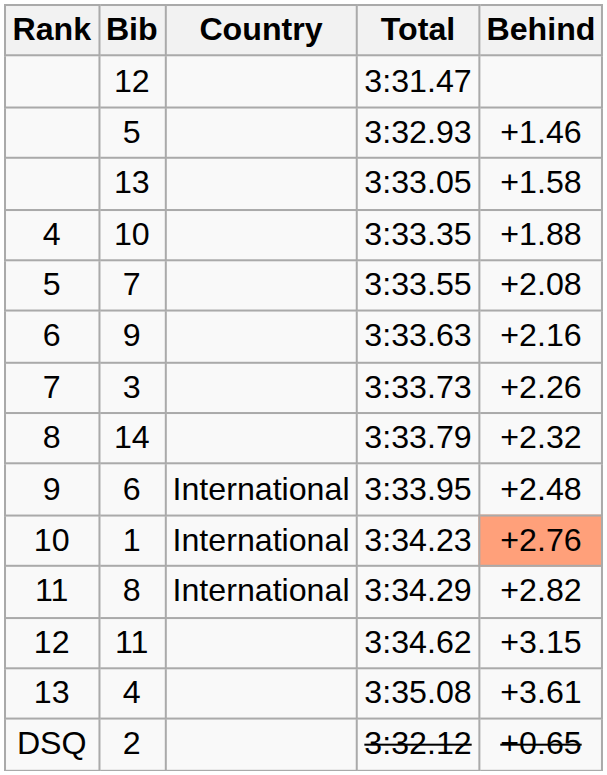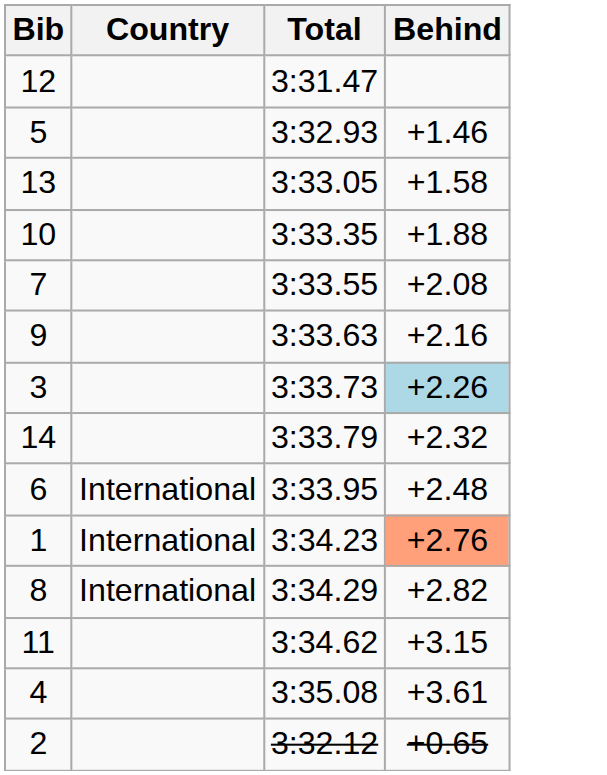 <table class="wikitable sortable" style="text-align:center">
 <tr>
-<th>Rank</th>
 <th>Bib</th>
 <th>Country</th>
 <th>Total</th>
 <th>Behind</th>
 </tr>
 <tr>
-<td></td>
 <td>12</td>
 <td align=left></td>
 <td>3:31.47</td>
 <td></td>
 </tr>
 <tr>
-<td></td>
 <td>5</td>
 <td align=left></td>
 <td>3:32.93</td>
 <td>+1.46</td>
 </tr>
 <tr>
-<td></td>
 <td>13</td>
 <td align=left></td>
 <td>3:33.05</td>
 <td>+1.58</td>
 </tr>
 <tr>
-<td>4</td>
 <td>10</td>
 <td align=left></td>
 <td>3:33.35</td>
 <td>+1.88</td>
 </tr>
 <tr>
-<td>5</td>
 <td>7</td>
 <td align=left></td>
 <td>3:33.55</td>
 <td>+2.08</td>
 </tr>
 <tr>
-<td>6</td>
 <td>9</td>
 <td align=left></td>
 <td>3:33.63</td>
 <td>+2.16</td>
 </tr>
 <tr>
-<td>7</td>
 <td>3</td>
 <td align=left></td>
 <td>3:33.73</td>
-<td>+2.26</td>
+<td style="background: lightblue;">+2.26</td>
 </tr>
 <tr>
-<td>8</td>
 <td>14</td>
 <td align=left></td>
 <td>3:33.79</td>
 <td>+2.32</td>
 </tr>
 <tr>
-<td>9</td>
 <td>6</td>
 <td align=left>International</td>
 <td>3:33.95</td>
 <td>+2.48</td>
 </tr>
 <tr>
-<td>10</td>
 <td>1</td>
 <td align=left>International</td>
 <td>3:34.23</td>
 <td style="background: lightsalmon;">+2.76</td>
 </tr>
 <tr>
-<td>11</td>
 <td>8</td>
 <td align=left>International</td>
 <td>3:34.29</td>
 <td>+2.82</td>
 </tr>
 <tr>
-<td>12</td>
 <td>11</td>
 <td align=left></td>
 <td>3:34.62</td>
 <td>+3.15</td>
 </tr>
 <tr>
-<td>13</td>
 <td>4</td>
 <td align=left></td>
 <td>3:35.08</td>
 <td>+3.61</td>
 </tr>
 <tr>
-<td>DSQ</td>
 <td>2</td>
 <td align=left></td>
 <td><s>3:32.12</s></td>
 <td><s>+0.65</s></td>
 </tr>
 </table>
